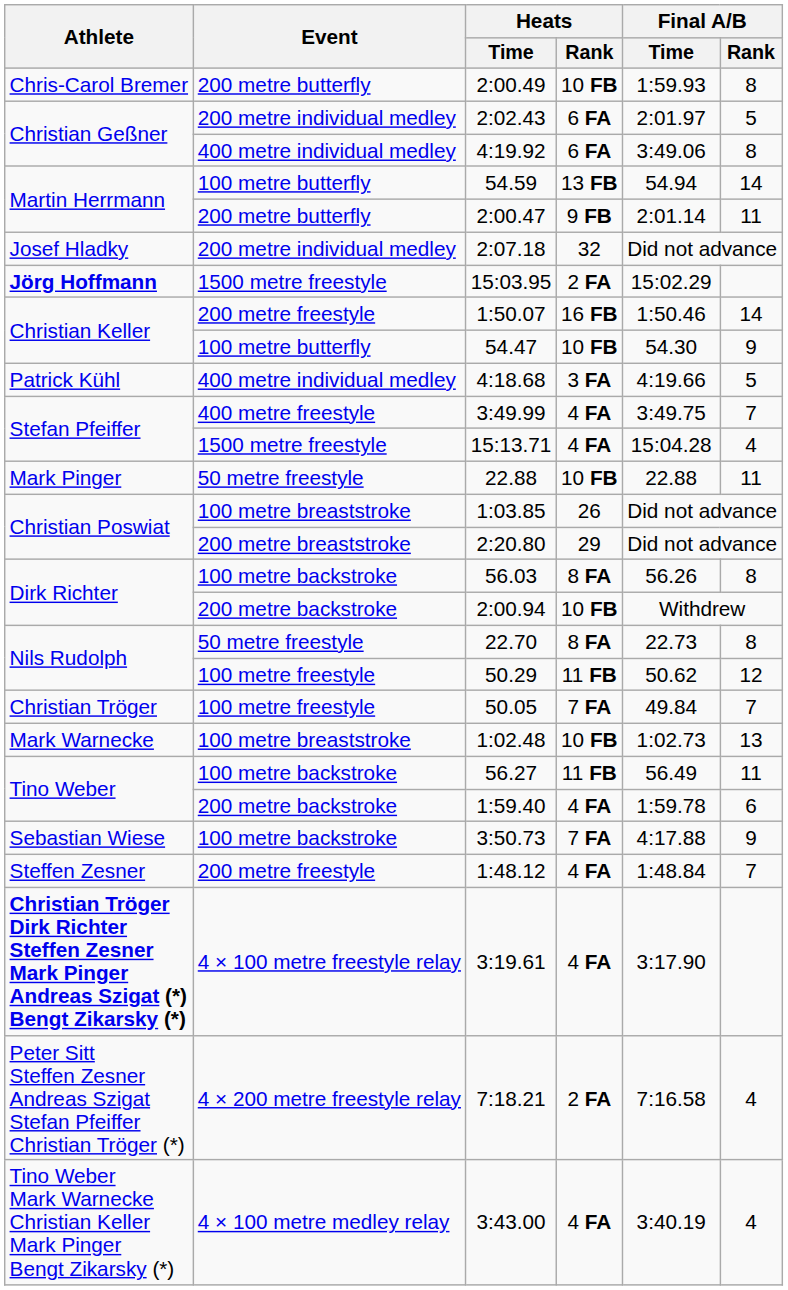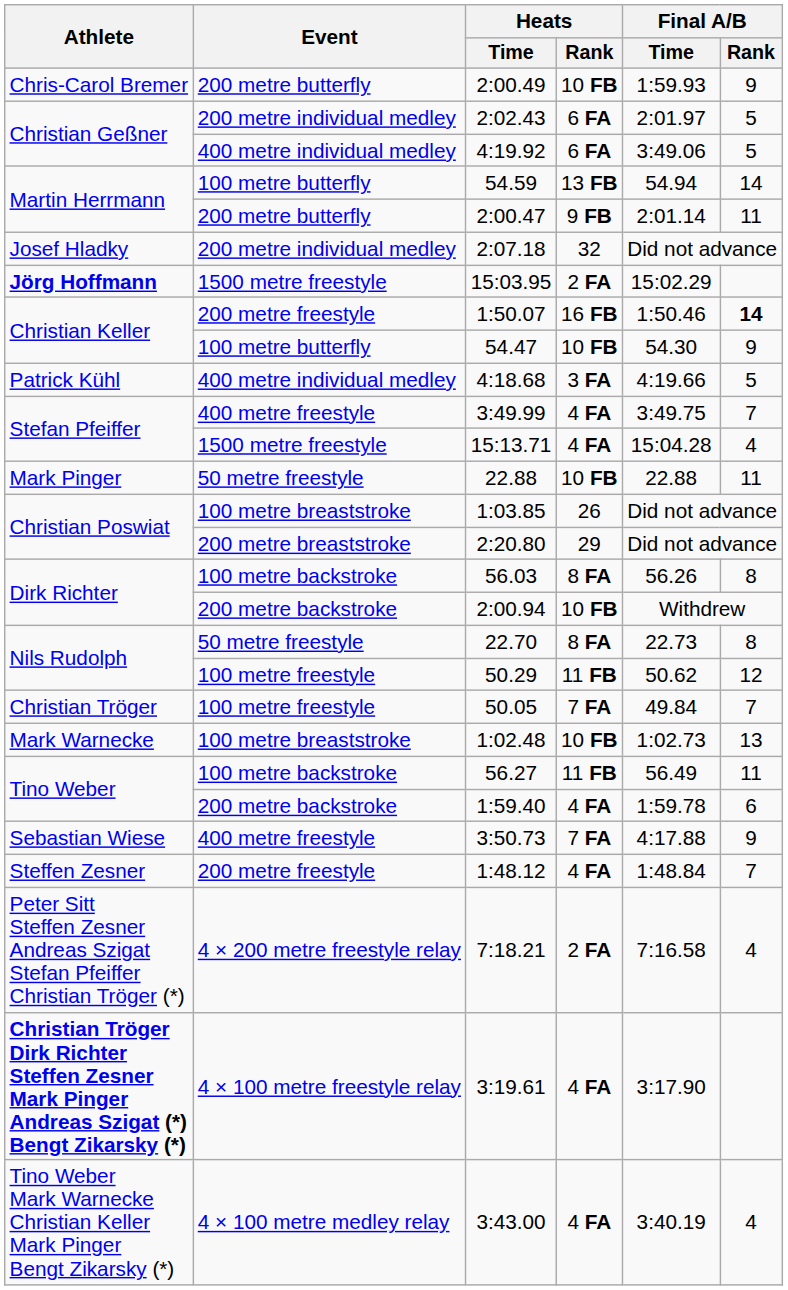 <table class="wikitable" style="font-size:90%">
 <tr>
 <th rowspan="2">Athlete</th>
 <th rowspan="2">Event</th>
 <th colspan=2>Heats</th>
 <th colspan=2>Final A/B</th>
 </tr>
 <tr style="font-size:95%">
 <th>Time</th>
 <th>Rank</th>
 <th>Time</th>
 <th>Rank</th>
 </tr>
 <tr align=center>
 <td align=left><a href='#'>Chris-Carol Bremer</a></td>
 <td align=left><a href='#'>200 metre butterfly</a></td>
 <td>2:00.49</td>
 <td>10 <strong>FB</strong></td>
 <td>1:59.93</td>
-<td>8</td>
+<td>9</td>
 </tr>
 <tr align=center>
 <td align=left rowspan=2><a href='#'>Christian Geßner</a></td>
 <td align=left><a href='#'>200 metre individual medley</a></td>
 <td>2:02.43</td>
 <td>6 <strong>FA</strong></td>
 <td>2:01.97</td>
 <td>5</td>
 </tr>
 <tr align=center>
 <td align=left><a href='#'>400 metre individual medley</a></td>
 <td>4:19.92</td>
 <td>6 <strong>FA</strong></td>
 <td>3:49.06</td>
-<td>8</td>
+<td>5</td>
 </tr>
 <tr align=center>
 <td align=left rowspan=2><a href='#'>Martin Herrmann</a></td>
 <td align=left><a href='#'>100 metre butterfly</a></td>
 <td>54.59</td>
 <td>13 <strong>FB</strong></td>
 <td>54.94</td>
 <td>14</td>
 </tr>
 <tr align=center>
 <td align=left><a href='#'>200 metre butterfly</a></td>
 <td>2:00.47</td>
 <td>9 <strong>FB</strong></td>
 <td>2:01.14</td>
 <td>11</td>
 </tr>
 <tr align=center>
 <td align=left><a href='#'>Josef Hladky</a></td>
 <td align=left><a href='#'>200 metre individual medley</a></td>
 <td>2:07.18</td>
 <td>32</td>
 <td colspan=2>Did not advance</td>
 </tr>
 <tr align=center>
 <td align=left><strong><a href='#'>Jörg Hoffmann</a></strong></td>
 <td align=left><a href='#'>1500 metre freestyle</a></td>
 <td>15:03.95</td>
 <td>2 <strong>FA</strong></td>
 <td>15:02.29</td>
 <td></td>
 </tr>
 <tr align=center>
 <td align=left rowspan=2><a href='#'>Christian Keller</a></td>
 <td align=left><a href='#'>200 metre freestyle</a></td>
 <td>1:50.07</td>
 <td>16 <strong>FB</strong></td>
 <td>1:50.46</td>
-<td>14</td>
+<td><strong>14</strong></td>
 </tr>
 <tr align=center>
 <td align=left><a href='#'>100 metre butterfly</a></td>
 <td>54.47</td>
 <td>10 <strong>FB</strong></td>
 <td>54.30</td>
 <td>9</td>
 </tr>
 <tr align=center>
 <td align=left><a href='#'>Patrick Kühl</a></td>
 <td align=left><a href='#'>400 metre individual medley</a></td>
 <td>4:18.68</td>
 <td>3 <strong>FA</strong></td>
 <td>4:19.66</td>
 <td>5</td>
 </tr>
 <tr align=center>
 <td align=left rowspan=2><a href='#'>Stefan Pfeiffer</a></td>
 <td align=left><a href='#'>400 metre freestyle</a></td>
 <td>3:49.99</td>
 <td>4 <strong>FA</strong></td>
 <td>3:49.75</td>
 <td>7</td>
 </tr>
 <tr align=center>
 <td align=left><a href='#'>1500 metre freestyle</a></td>
 <td>15:13.71</td>
 <td>4 <strong>FA</strong></td>
 <td>15:04.28</td>
 <td>4</td>
 </tr>
 <tr align=center>
 <td align=left><a href='#'>Mark Pinger</a></td>
 <td align=left><a href='#'>50 metre freestyle</a></td>
 <td>22.88</td>
 <td>10 <strong>FB</strong></td>
 <td>22.88</td>
 <td>11</td>
 </tr>
 <tr align=center>
 <td align=left rowspan=2><a href='#'>Christian Poswiat</a></td>
 <td align=left><a href='#'>100 metre breaststroke</a></td>
 <td>1:03.85</td>
 <td>26</td>
 <td colspan=2>Did not advance</td>
 </tr>
 <tr align=center>
 <td align=left><a href='#'>200 metre breaststroke</a></td>
 <td>2:20.80</td>
 <td>29</td>
 <td colspan=2>Did not advance</td>
 </tr>
 <tr align=center>
 <td align=left rowspan=2><a href='#'>Dirk Richter</a></td>
 <td align=left><a href='#'>100 metre backstroke</a></td>
 <td>56.03</td>
 <td>8 <strong>FA</strong></td>
 <td>56.26</td>
 <td>8</td>
 </tr>
 <tr align=center>
 <td align=left><a href='#'>200 metre backstroke</a></td>
 <td>2:00.94</td>
 <td>10 <strong>FB</strong></td>
 <td colspan=2>Withdrew</td>
 </tr>
 <tr align=center>
 <td align=left rowspan=2><a href='#'>Nils Rudolph</a></td>
 <td align=left><a href='#'>50 metre freestyle</a></td>
 <td>22.70</td>
 <td>8 <strong>FA</strong></td>
 <td>22.73</td>
 <td>8</td>
 </tr>
 <tr align=center>
 <td align=left><a href='#'>100 metre freestyle</a></td>
 <td>50.29</td>
 <td>11 <strong>FB</strong></td>
 <td>50.62</td>
 <td>12</td>
 </tr>
 <tr align=center>
 <td align=left><a href='#'>Christian Tröger</a></td>
 <td align=left><a href='#'>100 metre freestyle</a></td>
 <td>50.05</td>
 <td>7 <strong>FA</strong></td>
 <td>49.84</td>
 <td>7</td>
 </tr>
 <tr align=center>
 <td align=left><a href='#'>Mark Warnecke</a></td>
 <td align=left><a href='#'>100 metre breaststroke</a></td>
 <td>1:02.48</td>
 <td>10 <strong>FB</strong></td>
 <td>1:02.73</td>
 <td>13</td>
 </tr>
 <tr align=center>
 <td align=left rowspan=2><a href='#'>Tino Weber</a></td>
 <td align=left><a href='#'>100 metre backstroke</a></td>
 <td>56.27</td>
 <td>11 <strong>FB</strong></td>
 <td>56.49</td>
 <td>11</td>
 </tr>
 <tr align=center>
 <td align=left><a href='#'>200 metre backstroke</a></td>
 <td>1:59.40</td>
 <td>4 <strong>FA</strong></td>
 <td>1:59.78</td>
 <td>6</td>
 </tr>
 <tr align=center>
 <td align=left><a href='#'>Sebastian Wiese</a></td>
-<td align=left><a href='#'>100 metre backstroke</a></td>
+<td align=left><a href='#'>400 metre freestyle</a></td>
 <td>3:50.73</td>
 <td>7 <strong>FA</strong></td>
 <td>4:17.88</td>
 <td>9</td>
 </tr>
 <tr align=center>
 <td align=left><a href='#'>Steffen Zesner</a></td>
 <td align=left><a href='#'>200 metre freestyle</a></td>
 <td>1:48.12</td>
 <td>4 <strong>FA</strong></td>
 <td>1:48.84</td>
 <td>7</td>
 </tr>
 <tr align=center>
+<td align=left><a href='#'>Peter Sitt</a><br><a href='#'>Steffen Zesner</a><br><a href='#'>Andreas Szigat</a><br><a href='#'>Stefan Pfeiffer</a><br><a href='#'>Christian Tröger</a> (*)</td>
+<td align=left><a href='#'>4 × 200 metre freestyle relay</a></td>
+<td>7:18.21</td>
+<td>2 <strong>FA</strong></td>
+<td>7:16.58</td>
+<td>4</td>
+</tr>
+<tr align=center>
 <td align=left><strong><a href='#'>Christian Tröger</a><br><a href='#'>Dirk Richter</a><br><a href='#'>Steffen Zesner</a><br><a href='#'>Mark Pinger</a><br><a href='#'>Andreas Szigat</a> (*)<br><a href='#'>Bengt Zikarsky</a> (*)</strong></td>
 <td align=left><a href='#'>4 × 100 metre freestyle relay</a></td>
 <td>3:19.61</td>
 <td>4 <strong>FA</strong></td>
 <td>3:17.90</td>
 <td></td>
-</tr>
-<tr align=center>
-<td align=left><a href='#'>Peter Sitt</a><br><a href='#'>Steffen Zesner</a><br><a href='#'>Andreas Szigat</a><br><a href='#'>Stefan Pfeiffer</a><br><a href='#'>Christian Tröger</a> (*)</td>
-<td align=left><a href='#'>4 × 200 metre freestyle relay</a></td>
-<td>7:18.21</td>
-<td>2 <strong>FA</strong></td>
-<td>7:16.58</td>
-<td>4</td>
 </tr>
 <tr align=center>
 <td align=left><a href='#'>Tino Weber</a><br><a href='#'>Mark Warnecke</a><br><a href='#'>Christian Keller</a><br><a href='#'>Mark Pinger</a><br><a href='#'>Bengt Zikarsky</a> (*)</td>
 <td align=left><a href='#'>4 × 100 metre medley relay</a></td>
 <td>3:43.00</td>
 <td>4 <strong>FA</strong></td>
 <td>3:40.19</td>
 <td>4</td>
 </tr>
 </table>
